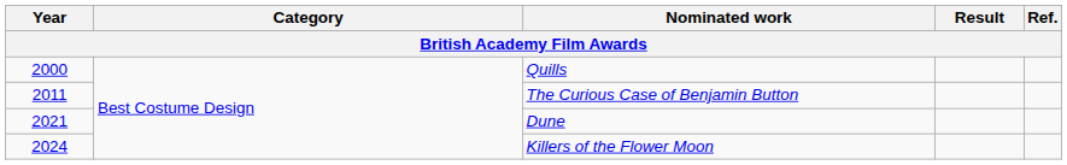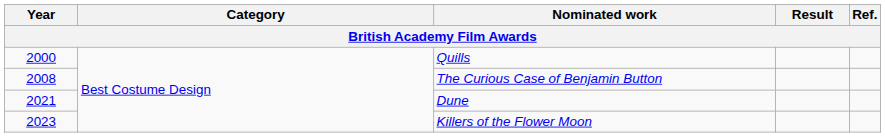 <table class=wikitable>
 <tr>
 <th scope="col" style="width:5em;">Year</th>
 <th scope="col" style="width:26em;">Category</th>
 <th scope="col" style="width:25em;">Nominated work</th>
 <th scope="col" style="width:5em;">Result</th>
 <th>Ref.</th>
 </tr>
 <tr>
 <th colspan="5"><a href='#'>British Academy Film Awards</a></th>
 </tr>
 <tr>
 <td style="text-align:center;"><a href='#'>2000</a></td>
 <td rowspan="4"><a href='#'>Best Costume Design</a></td>
 <td><em><a href='#'>Quills</a></em></td>
 <td></td>
 <td style="text-align:center;"></td>
 </tr>
 <tr>
-<td style="text-align:center;"><a href='#'>2011</a></td>
+<td style="text-align:center;"><a href='#'>2008</a></td>
 <td><em><a href='#'>The Curious Case of Benjamin Button</a></em></td>
 <td></td>
 <td style="text-align:center;"></td>
 </tr>
 <tr>
 <td style="text-align:center;"><a href='#'>2021</a></td>
 <td><em><a href='#'>Dune</a></em></td>
 <td></td>
 <td style="text-align:center;"></td>
 </tr>
 <tr>
-<td style="text-align:center;"><a href='#'>2024</a></td>
+<td style="text-align:center;"><a href='#'>2023</a></td>
 <td><em><a href='#'>Killers of the Flower Moon</a></em></td>
 <td></td>
 <td style="text-align:center;"></td>
 </tr>
 </table>
